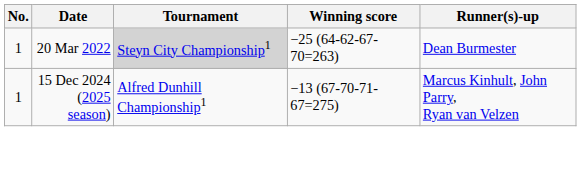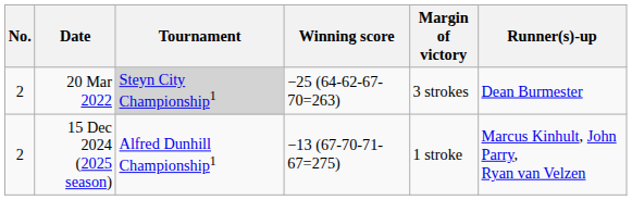 <table class="wikitable" style="font-size:95%;">
 <tr>
 <th>No.</th>
 <th>Date</th>
 <th>Tournament</th>
 <th>Winning score</th>
+<th>Margin of<br>victory</th>
 <th>Runner(s)-up</th>
 </tr>
 <tr>
-<td align=center>1</td>
+<td align=center>2</td>
 <td align=right>20 Mar <a href='#'>2022</a></td>
 <td style="background: lightgrey;"><a href='#'>Steyn City Championship</a><sup>1</sup></td>
 <td>−25 (64-62-67-70=263)</td>
+<td>3 strokes</td>
 <td> <a href='#'>Dean Burmester</a></td>
 </tr>
 <tr>
-<td align=center>1</td>
+<td align=center>2</td>
 <td align=right>15 Dec 2024<br>(<a href='#'>2025 season</a>)</td>
 <td><a href='#'>Alfred Dunhill Championship</a><sup>1</sup></td>
 <td>−13 (67-70-71-67=275)</td>
+<td>1 stroke</td>
 <td> <a href='#'>Marcus Kinhult</a>,  <a href='#'>John Parry</a>,<br> <a href='#'>Ryan van Velzen</a></td>
 </tr>
 </table>
